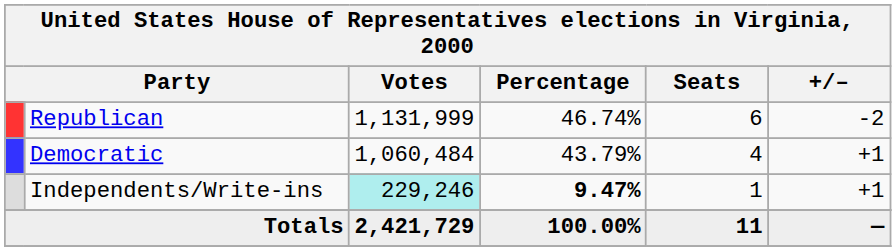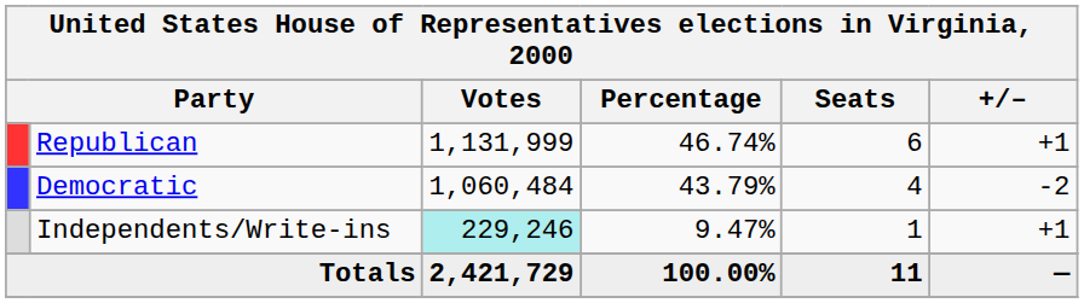 <table class="wikitable" style="font-size: 95%;">
 <tr>
 <th colspan="6">United States House of Representatives elections in Virginia, 2000</th>
 </tr>
 <tr>
 <th colspan=2 style="width: 15em">Party</th>
 <th style="width: 5em">Votes</th>
 <th style="width: 7em">Percentage</th>
 <th style="width: 5em">Seats</th>
 <th style="width: 5em">+/–</th>
 </tr>
 <tr>
 <th style="background-color:#FF3333; width: 3px"></th>
 <td style="width: 130px"><a href='#'>Republican</a></td>
 <td align="right">1,131,999</td>
 <td align="right">46.74%</td>
 <td align="right">6</td>
-<td align="right">-2</td>
+<td align="right">+1</td>
 </tr>
 <tr>
 <th style="background-color:#3333FF; width: 3px"></th>
 <td style="width: 130px"><a href='#'>Democratic</a></td>
 <td align="right">1,060,484</td>
 <td align="right">43.79%</td>
 <td align="right">4</td>
-<td align="right">+1</td>
+<td align="right">-2</td>
 </tr>
 <tr>
 <th style="background-color:#DDDDDD; width: 3px"></th>
 <td style="width: 130px">Independents/Write-ins</td>
 <td align="right" style="background: paleturquoise;">229,246</td>
-<td align="right"><strong>9.47%</strong></td>
+<td align="right">9.47%</td>
 <td align="right">1</td>
 <td align="right">+1</td>
 </tr>
 <tr>
 </tr>
 <tr bgcolor="#EEEEEE">
 <td colspan="2" align="right"><strong>Totals</strong></td>
 <td align="right"><strong>2,421,729</strong></td>
 <td align="right"><strong>100.00%</strong></td>
 <td align="right"><strong>11</strong></td>
 <td align="right"><strong>—</strong></td>
 </tr>
 <tr bgcolor="#EEEEEE">
 </tr>
 </table>
